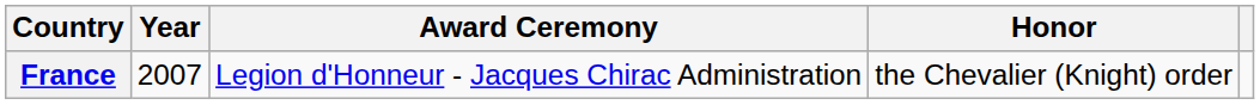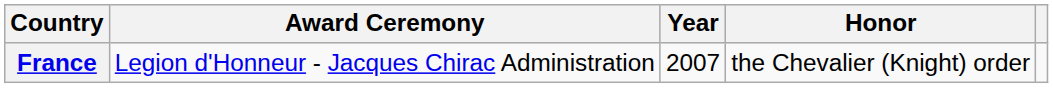 <table class="wikitable plainrowheaders sortable" style="margin-right: 0;">
 <tr>
 <th scope="col">Country</th>
+<th scope="col">Award Ceremony</th>
 <th scope="col">Year</th>
-<th scope="col">Award Ceremony</th>
 <th scope="col">Honor</th>
 <th scope="col" class="unsortable"></th>
 </tr>
 <tr>
 <th scope="row"><a href='#'>France</a></th>
+<td><a href='#'>Legion d'Honneur</a> - <a href='#'>Jacques Chirac</a> Administration</td>
 <td style="text-align:center">2007</td>
-<td><a href='#'>Legion d'Honneur</a> - <a href='#'>Jacques Chirac</a> Administration</td>
 <td>the Chevalier (Knight) order</td>
 <td style="text-align:center"></td>
 </tr>
 </table>
